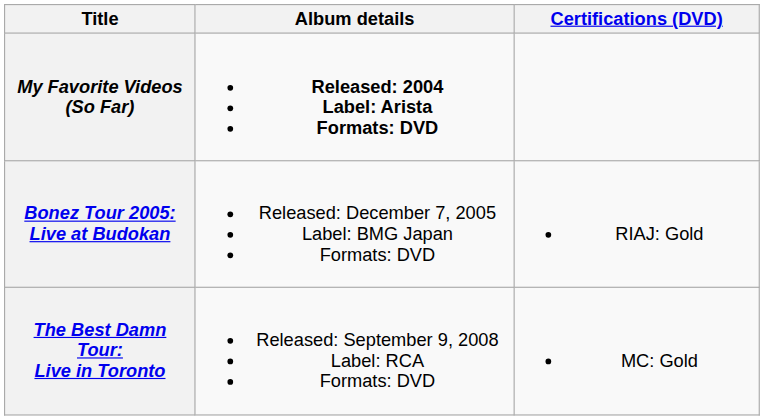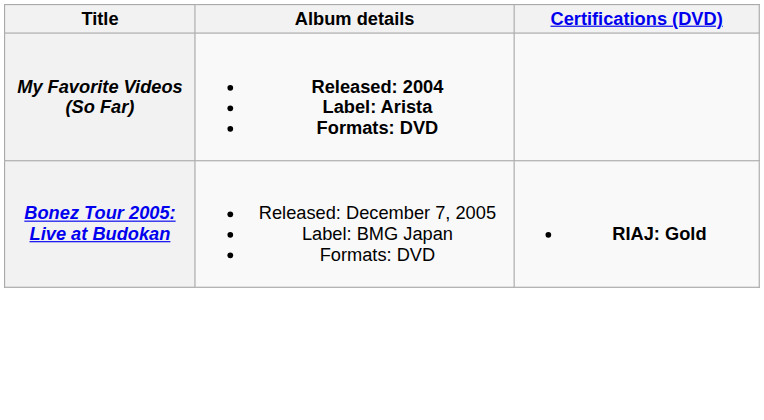 <table class="wikitable plainrowheaders" style="text-align:center;">
 <tr>
 <th scope="col" style="width:10em;">Title</th>
 <th scope="col" style="width:17em;">Album details</th>
 <th scope="col" style="width:13em;"><a href='#'>Certifications (DVD)</a></th>
 </tr>
 <tr>
 <th scope="row"><em>My Favorite Videos (So Far)</em></th>
 <td><strong><br><ul><li>Released: 2004</li><li>Label: Arista</li><li>Formats: DVD</li></ul></strong></td>
 <td></td>
 </tr>
 <tr>
 <th scope="row"><em><a href='#'>Bonez Tour 2005:<br>Live at Budokan</a></em></th>
 <td><br><ul><li>Released: December 7, 2005</li><li>Label: BMG Japan</li><li>Formats: DVD</li></ul></td>
-<td><br><ul><li>RIAJ: Gold</li></ul></td>
-</tr>
-<tr>
-<th scope="row"><em><a href='#'>The Best Damn Tour:<br>Live in Toronto</a></em></th>
-<td><br><ul><li>Released: September 9, 2008</li><li>Label: RCA</li><li>Formats: DVD</li></ul></td>
-<td><br><ul><li>MC: Gold</li></ul></td>
+<td><strong><br><ul><li>RIAJ: Gold</li></ul></strong></td>
 </tr>
 </table>
